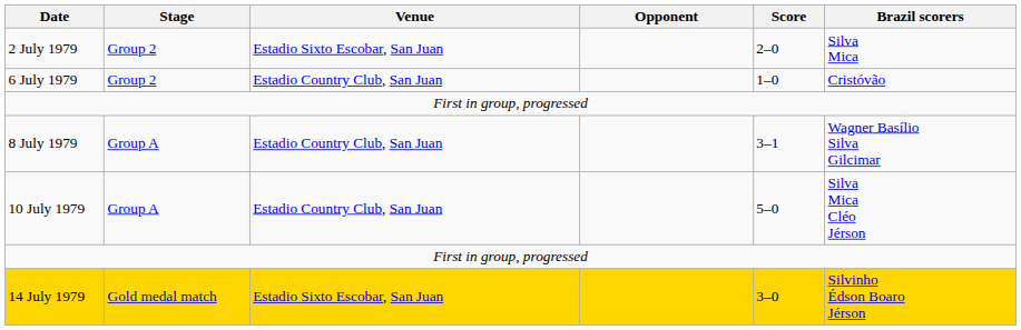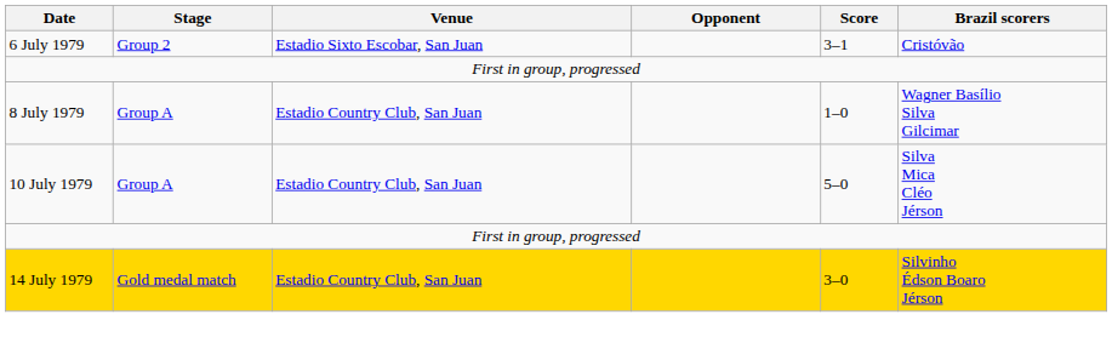 <table class="wikitable">
 <tr>
 <th width=100px>Date</th>
 <th width=150px>Stage</th>
 <th width=350px>Venue</th>
 <th width=180px>Opponent</th>
 <th width=70px>Score</th>
 <th width=200px>Brazil scorers</th>
 </tr>
 <tr>
-<td>2 July 1979</td>
+<td>6 July 1979</td>
 <td><a href='#'>Group 2</a></td>
 <td><a href='#'>Estadio Sixto Escobar</a>, <a href='#'>San Juan</a></td>
 <td></td>
-<td>2–0</td>
-<td><a href='#'>Silva</a>  <br> <a href='#'>Mica</a> </td>
-</tr>
-<tr>
-<td>6 July 1979</td>
-<td><a href='#'>Group 2</a></td>
-<td><a href='#'>Estadio Country Club</a>, <a href='#'>San Juan</a></td>
-<td></td>
-<td>1–0</td>
+<td>3–1</td>
 <td><a href='#'>Cristóvão</a> </td>
 </tr>
 <tr>
 <td colspan="6" style="text-align:center;"><em>First in group, progressed</em></td>
 </tr>
 <tr>
 <td>8 July 1979</td>
 <td><a href='#'>Group A</a></td>
 <td><a href='#'>Estadio Country Club</a>, <a href='#'>San Juan</a></td>
 <td></td>
-<td>3–1</td>
+<td>1–0</td>
 <td><a href='#'>Wagner Basílio</a>  <br> <a href='#'>Silva</a>  <br> <a href='#'>Gilcimar</a> </td>
 </tr>
 <tr>
 <td>10 July 1979</td>
 <td><a href='#'>Group A</a></td>
 <td><a href='#'>Estadio Country Club</a>, <a href='#'>San Juan</a></td>
 <td></td>
 <td>5–0</td>
 <td><a href='#'>Silva</a>  <br> <a href='#'>Mica</a>  <br> <a href='#'>Cléo</a>  <br> <a href='#'>Jérson</a> </td>
 </tr>
 <tr>
 <td colspan="6" style="text-align:center;"><em>First in group, progressed</em></td>
 </tr>
 <tr style="background:gold;">
 <td>14 July 1979</td>
 <td><a href='#'>Gold medal match</a></td>
-<td><a href='#'>Estadio Sixto Escobar</a>, <a href='#'>San Juan</a></td>
+<td><a href='#'>Estadio Country Club</a>, <a href='#'>San Juan</a></td>
 <td></td>
 <td>3–0</td>
 <td><a href='#'>Silvinho</a>  <br> <a href='#'>Édson Boaro</a>  <br> <a href='#'>Jérson</a> </td>
 </tr>
 </table>
